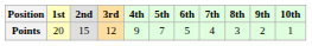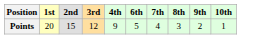 <table class="wikitable" style="font-size:85%; text-align:center">
 <tr>
 <th>Position</th>
 <td style="background:#ffffbf;"> <strong>1st</strong> </td>
 <td style="background:#dfdfdf;"> <strong>2nd</strong> </td>
 <td style="background:#ffdf9f;"> <strong>3rd</strong> </td>
 <td style="background:#dfffdf;"> <strong>4th</strong> </td>
-<td style="background:#dfffdf;"> <strong>5th</strong> </td>
 <td style="background:#dfffdf;"> <strong>6th</strong> </td>
 <td style="background:#dfffdf;"> <strong>7th</strong> </td>
 <td style="background:#dfffdf;"> <strong>8th</strong> </td>
 <td style="background:#dfffdf;"> <strong>9th</strong> </td>
 <td style="background:#dfffdf;"> <strong>10th</strong> </td>
 </tr>
 <tr>
 <th>Points</th>
 <td style="background:#ffffbf;">20</td>
 <td style="background:#dfdfdf;">15</td>
 <td style="background:#ffdf9f;">12</td>
 <td style="background:#dfffdf;">9</td>
-<td style="background:#dfffdf;">7</td>
 <td style="background:#dfffdf;">5</td>
 <td style="background:#dfffdf;">4</td>
 <td style="background:#dfffdf;">3</td>
 <td style="background:#dfffdf;">2</td>
 <td style="background:#dfffdf;">1</td>
 </tr>
 </table>
